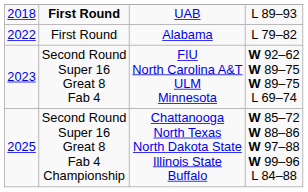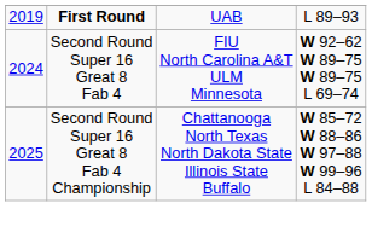 <table class="wikitable">
 <tr>
 </tr>
 <tr style="text-align:center;">
-<td><a href='#'>2018</a></td>
+<td><a href='#'>2019</a></td>
 <td><strong>First Round</strong></td>
 <td><a href='#'>UAB</a></td>
 <td>L 89–93</td>
 </tr>
 <tr style="text-align:center;">
-<td><a href='#'>2022</a></td>
-<td>First Round</td>
-<td><a href='#'>Alabama</a></td>
-<td>L 79–82</td>
-</tr>
-<tr style="text-align:center;">
-<td><a href='#'>2023</a></td>
+<td><a href='#'>2024</a></td>
 <td>Second Round<br>Super 16<br>Great 8<br>Fab 4</td>
 <td><a href='#'>FIU</a><br><a href='#'>North Carolina A&T</a><br><a href='#'>ULM</a><br><a href='#'>Minnesota</a></td>
 <td><strong>W</strong> 92–62 <br><strong>W</strong> 89–75<br> <strong>W</strong> 89–75<br> L 69–74</td>
 </tr>
 <tr style="text-align:center;">
 <td><a href='#'>2025</a></td>
 <td>Second Round<br>Super 16<br>Great 8<br>Fab 4<br>Championship</td>
 <td><a href='#'>Chattanooga</a><br><a href='#'>North Texas</a><br><a href='#'>North Dakota State</a><br><a href='#'>Illinois State</a><br><a href='#'>Buffalo</a></td>
 <td><strong>W</strong> 85–72<br><strong>W</strong> 88–86<br><strong>W</strong> 97–88<br><strong>W</strong> 99–96<br>L 84–88</td>
 </tr>
 </table>
